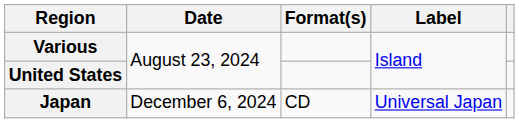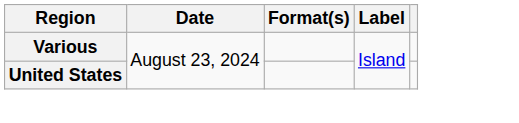 <table class="wikitable plainrowheaders">
 <tr>
 <th scope="col">Region</th>
 <th scope="col">Date</th>
 <th scope="col">Format(s)</th>
 <th scope="col">Label</th>
 <th scope="col"></th>
 </tr>
 <tr>
 <th scope="row">Various</th>
 <td rowspan="2">August 23, 2024</td>
 <td></td>
 <td rowspan="2"><a href='#'>Island</a></td>
 <td style="text-align:center;"></td>
 </tr>
 <tr>
 <th scope="row">United States</th>
 <td></td>
 <td style="text-align:center;"></td>
 </tr>
-<tr>
-<th scope="row">Japan</th>
-<td>December 6, 2024</td>
-<td>CD</td>
-<td><a href='#'>Universal Japan</a></td>
-<td></td>
-</tr>
 </table>
